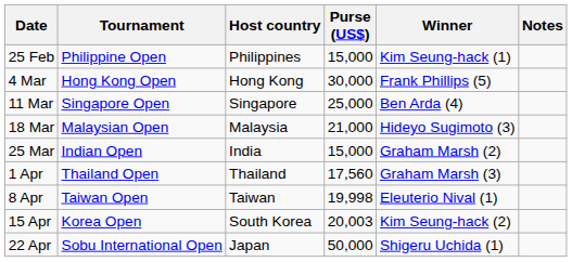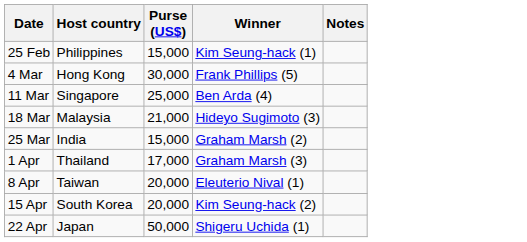 <table class="wikitable" style="font-size:95%">
 <tr>
 <th>Date</th>
-<th>Tournament</th>
 <th>Host country</th>
 <th>Purse<br>(<a href='#'>US$</a>)</th>
 <th>Winner</th>
 <th>Notes</th>
 </tr>
 <tr>
 <td>25 Feb</td>
-<td><a href='#'>Philippine Open</a></td>
 <td>Philippines</td>
 <td align=right>15,000</td>
 <td> <a href='#'>Kim Seung-hack</a> (1)</td>
 <td></td>
 </tr>
 <tr>
 <td>4 Mar</td>
-<td><a href='#'>Hong Kong Open</a></td>
 <td>Hong Kong</td>
 <td align=right>30,000</td>
 <td> <a href='#'>Frank Phillips</a> (5)</td>
 <td></td>
 </tr>
 <tr>
 <td>11 Mar</td>
-<td><a href='#'>Singapore Open</a></td>
 <td>Singapore</td>
 <td align=right>25,000</td>
 <td> <a href='#'>Ben Arda</a> (4)</td>
 <td></td>
 </tr>
 <tr>
 <td>18 Mar</td>
-<td><a href='#'>Malaysian Open</a></td>
 <td>Malaysia</td>
 <td align=right>21,000</td>
 <td> <a href='#'>Hideyo Sugimoto</a> (3)</td>
 <td></td>
 </tr>
 <tr>
 <td>25 Mar</td>
-<td><a href='#'>Indian Open</a></td>
 <td>India</td>
 <td align=right>15,000</td>
 <td> <a href='#'>Graham Marsh</a> (2)</td>
 <td></td>
 </tr>
 <tr>
 <td>1 Apr</td>
-<td><a href='#'>Thailand Open</a></td>
 <td>Thailand</td>
-<td align=right>17,560</td>
+<td align=right>17,000</td>
 <td> <a href='#'>Graham Marsh</a> (3)</td>
 <td></td>
 </tr>
 <tr>
 <td>8 Apr</td>
-<td><a href='#'>Taiwan Open</a></td>
 <td>Taiwan</td>
-<td align=right>19,998</td>
+<td align=right>20,000</td>
 <td> <a href='#'>Eleuterio Nival</a> (1)</td>
 <td></td>
 </tr>
 <tr>
 <td>15 Apr</td>
-<td><a href='#'>Korea Open</a></td>
 <td>South Korea</td>
-<td align=right>20,003</td>
+<td align=right>20,000</td>
 <td> <a href='#'>Kim Seung-hack</a> (2)</td>
 <td></td>
 </tr>
 <tr>
 <td>22 Apr</td>
-<td><a href='#'>Sobu International Open</a></td>
 <td>Japan</td>
 <td align=right>50,000</td>
 <td> <a href='#'>Shigeru Uchida</a> (1)</td>
 <td></td>
 </tr>
 </table>
